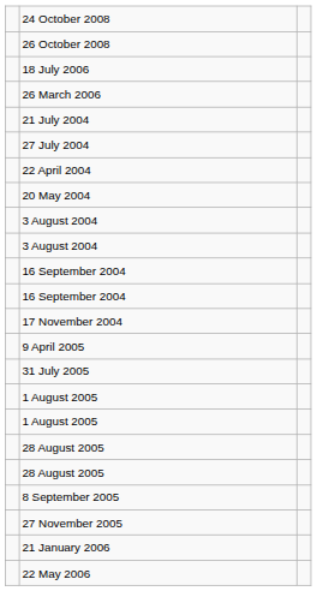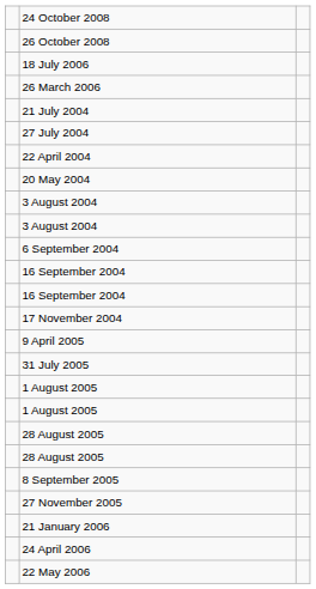 <table class="wikitable" style="font-size: 89%; float: left; width: 26em; margin-right: 1em; height: 700px">
 <tr>
 <td></td>
 <td>24 October 2008</td>
 <td></td>
 </tr>
 <tr>
 <td></td>
 <td>26 October 2008</td>
 <td></td>
 </tr>
 <tr>
 <td></td>
 <td>18 July 2006</td>
 <td></td>
 </tr>
 <tr>
 <td></td>
 <td>26 March 2006</td>
 <td></td>
 </tr>
 <tr>
 <td></td>
 <td>21 July 2004</td>
 <td></td>
 </tr>
 <tr>
 <td></td>
 <td>27 July 2004</td>
 <td></td>
 </tr>
 <tr>
 <td></td>
 <td>22 April 2004</td>
 <td></td>
 </tr>
 <tr>
 <td></td>
 <td>20 May 2004</td>
 <td></td>
 </tr>
 <tr>
 <td></td>
 <td>3 August 2004</td>
 <td></td>
 </tr>
 <tr>
 <td></td>
 <td>3 August 2004</td>
+<td></td>
+</tr>
+<tr>
+<td></td>
+<td>6 September 2004</td>
 <td></td>
 </tr>
 <tr>
 <td></td>
 <td>16 September 2004</td>
 <td></td>
 </tr>
 <tr>
 <td></td>
 <td>16 September 2004</td>
 <td></td>
 </tr>
 <tr>
 <td></td>
 <td>17 November 2004</td>
 <td></td>
 </tr>
 <tr>
 <td></td>
 <td>9 April 2005</td>
 <td></td>
 </tr>
 <tr>
 <td></td>
 <td>31 July 2005</td>
 <td></td>
 </tr>
 <tr>
 <td></td>
 <td>1 August 2005</td>
 <td></td>
 </tr>
 <tr>
 <td></td>
 <td>1 August 2005</td>
 <td></td>
 </tr>
 <tr>
 <td></td>
 <td>28 August 2005</td>
 <td></td>
 </tr>
 <tr>
 <td></td>
 <td>28 August 2005</td>
 <td></td>
 </tr>
 <tr>
 <td></td>
 <td>8 September 2005</td>
 <td></td>
 </tr>
 <tr>
 <td></td>
 <td>27 November 2005</td>
 <td></td>
 </tr>
 <tr>
 <td></td>
 <td>21 January 2006</td>
 <td></td>
 </tr>
 <tr>
 <td></td>
+<td>24 April 2006</td>
+<td></td>
+</tr>
+<tr>
+<td></td>
 <td>22 May 2006</td>
 <td></td>
 </tr>
 </table>
